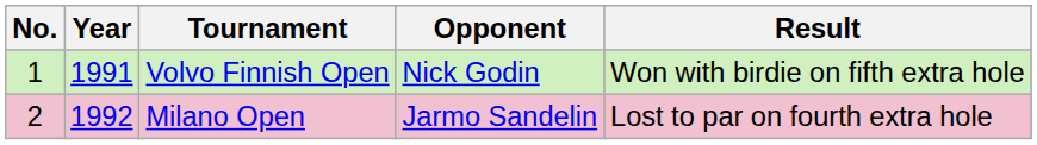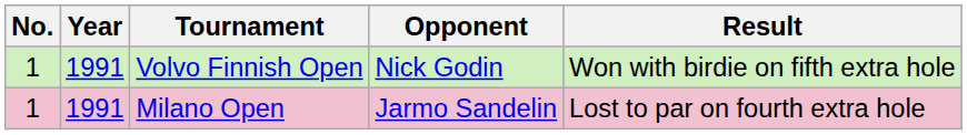 <table class="wikitable" style="font-size:95%;">
 <tr>
 <th>No.</th>
 <th>Year</th>
 <th>Tournament</th>
 <th>Opponent</th>
 <th>Result</th>
 </tr>
 <tr style="background:#D0F0C0;">
 <td align=center>1</td>
 <td><a href='#'>1991</a></td>
 <td><a href='#'>Volvo Finnish Open</a></td>
 <td> <a href='#'>Nick Godin</a></td>
 <td>Won with birdie on fifth extra hole</td>
 </tr>
 <tr style="background:#F2C1D1;">
-<td align=center>2</td>
-<td><a href='#'>1992</a></td>
+<td align=center>1</td>
+<td><a href='#'>1991</a></td>
 <td><a href='#'>Milano Open</a></td>
 <td> <a href='#'>Jarmo Sandelin</a></td>
 <td>Lost to par on fourth extra hole</td>
 </tr>
 </table>
